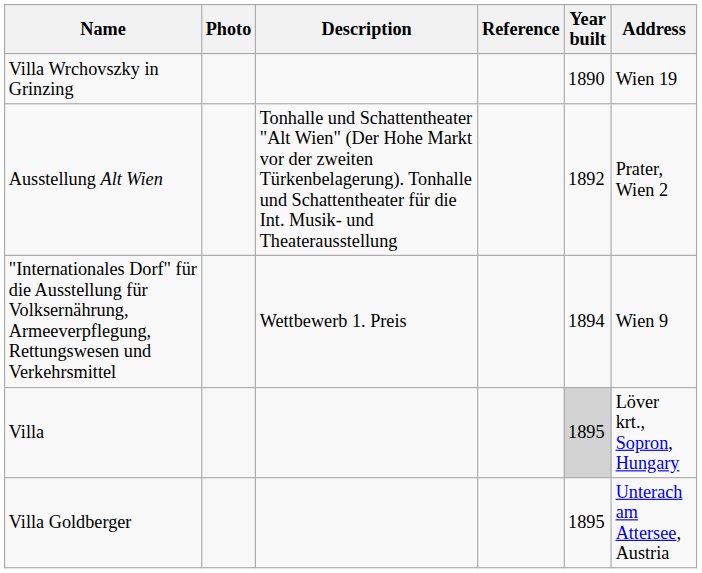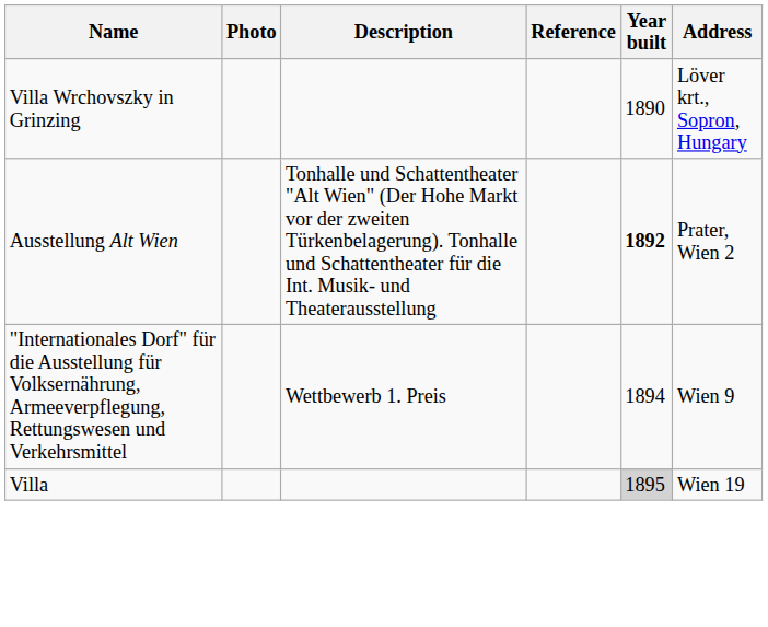 <table class="wikitable">
 <tr>
 <th>Name</th>
 <th>Photo</th>
 <th>Description</th>
 <th>Reference</th>
 <th>Year built</th>
 <th>Address</th>
 </tr>
 <tr>
 <td>Villa Wrchovszky in Grinzing</td>
 <td></td>
 <td></td>
 <td></td>
 <td>1890</td>
-<td>Wien 19</td>
+<td>Löver krt., <a href='#'>Sopron</a>, <a href='#'>Hungary</a></td>
 </tr>
 <tr>
 <td>Ausstellung <em>Alt Wien</em></td>
 <td></td>
 <td>Tonhalle und Schattentheater "Alt Wien" (Der Hohe Markt vor der zweiten Türkenbelagerung). Tonhalle und Schattentheater für die Int. Musik- und Theaterausstellung</td>
 <td></td>
-<td>1892</td>
+<td><strong>1892</strong></td>
 <td>Prater, Wien 2</td>
 </tr>
 <tr>
 <td>"Internationales Dorf" für die Ausstellung für Volksernährung, Armeeverpflegung, Rettungswesen und Verkehrsmittel</td>
 <td></td>
 <td>Wettbewerb 1. Preis</td>
 <td></td>
 <td>1894</td>
 <td>Wien 9</td>
 </tr>
 <tr>
 <td>Villa</td>
 <td></td>
 <td></td>
 <td></td>
 <td style="background: lightgrey;">1895</td>
-<td>Löver krt., <a href='#'>Sopron</a>, <a href='#'>Hungary</a></td>
-</tr>
-<tr>
-<td>Villa Goldberger</td>
-<td></td>
-<td></td>
-<td></td>
-<td>1895</td>
-<td><a href='#'>Unterach am Attersee</a>, Austria</td>
+<td>Wien 19</td>
 </tr>
 </table>
